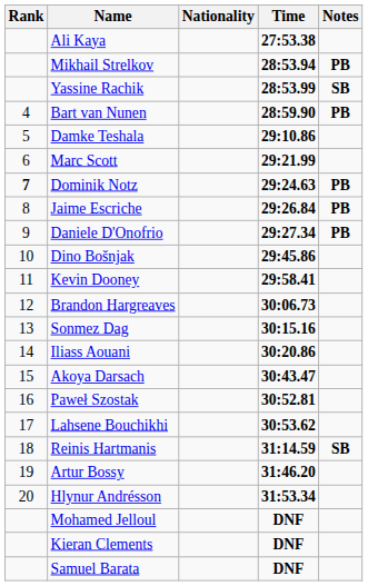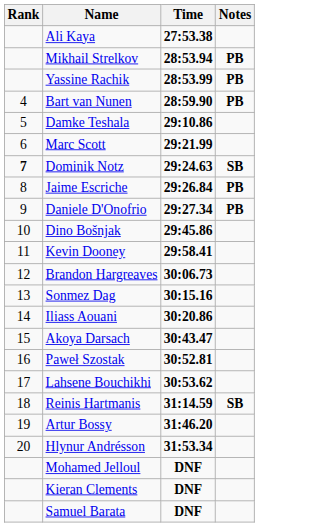 <table class="wikitable sortable" style="text-align:center">
 <tr>
 <th>Rank</th>
 <th>Name</th>
-<th>Nationality</th>
 <th>Time</th>
 <th>Notes</th>
 </tr>
 <tr>
 <td></td>
 <td align=left><a href='#'>Ali Kaya</a></td>
-<td align=left></td>
 <td><strong>27:53.38</strong></td>
 <td></td>
 </tr>
 <tr>
 <td></td>
 <td align=left><a href='#'>Mikhail Strelkov</a></td>
-<td align=left></td>
 <td><strong>28:53.94</strong></td>
 <td><strong>PB</strong></td>
 </tr>
 <tr>
 <td></td>
 <td align=left><a href='#'>Yassine Rachik</a></td>
-<td align=left></td>
 <td><strong>28:53.99</strong></td>
-<td><strong>SB</strong></td>
+<td><strong>PB</strong></td>
 </tr>
 <tr>
 <td>4</td>
 <td align=left><a href='#'>Bart van Nunen</a></td>
-<td align=left></td>
 <td><strong>28:59.90</strong></td>
 <td><strong>PB</strong></td>
 </tr>
 <tr>
 <td>5</td>
 <td align=left><a href='#'>Damke Teshala</a></td>
-<td align=left></td>
 <td><strong>29:10.86</strong></td>
 <td></td>
 </tr>
 <tr>
 <td>6</td>
 <td align=left><a href='#'>Marc Scott</a></td>
-<td align=left></td>
 <td><strong>29:21.99</strong></td>
 <td></td>
 </tr>
 <tr>
 <td><strong>7</strong></td>
 <td align=left><a href='#'>Dominik Notz</a></td>
-<td align=left></td>
 <td><strong>29:24.63</strong></td>
-<td><strong>PB</strong></td>
+<td><strong>SB</strong></td>
 </tr>
 <tr>
 <td>8</td>
 <td align=left><a href='#'>Jaime Escriche</a></td>
-<td align=left></td>
 <td><strong>29:26.84</strong></td>
 <td><strong>PB</strong></td>
 </tr>
 <tr>
 <td>9</td>
 <td align=left><a href='#'>Daniele D'Onofrio</a></td>
-<td align=left></td>
 <td><strong>29:27.34</strong></td>
 <td><strong>PB</strong></td>
 </tr>
 <tr>
 <td>10</td>
 <td align=left><a href='#'>Dino Bošnjak</a></td>
-<td align=left></td>
 <td><strong>29:45.86</strong></td>
 <td></td>
 </tr>
 <tr>
 <td>11</td>
 <td align=left><a href='#'>Kevin Dooney</a></td>
-<td align=left></td>
 <td><strong>29:58.41</strong></td>
 <td></td>
 </tr>
 <tr>
 <td>12</td>
 <td align=left><a href='#'>Brandon Hargreaves</a></td>
-<td align=left></td>
 <td><strong>30:06.73</strong></td>
 <td></td>
 </tr>
 <tr>
 <td>13</td>
 <td align=left><a href='#'>Sonmez Dag</a></td>
-<td align=left></td>
 <td><strong>30:15.16</strong></td>
 <td></td>
 </tr>
 <tr>
 <td>14</td>
 <td align=left><a href='#'>Iliass Aouani</a></td>
-<td align=left></td>
 <td><strong>30:20.86</strong></td>
 <td></td>
 </tr>
 <tr>
 <td>15</td>
 <td align=left><a href='#'>Akoya Darsach</a></td>
-<td align=left></td>
 <td><strong>30:43.47</strong></td>
 <td></td>
 </tr>
 <tr>
 <td>16</td>
 <td align=left><a href='#'>Paweł Szostak</a></td>
-<td align=left></td>
 <td><strong>30:52.81</strong></td>
 <td></td>
 </tr>
 <tr>
 <td>17</td>
 <td align=left><a href='#'>Lahsene Bouchikhi</a></td>
-<td align=left></td>
 <td><strong>30:53.62</strong></td>
 <td></td>
 </tr>
 <tr>
 <td>18</td>
 <td align=left><a href='#'>Reinis Hartmanis</a></td>
-<td align=left></td>
 <td><strong>31:14.59</strong></td>
 <td><strong>SB</strong></td>
 </tr>
 <tr>
 <td>19</td>
 <td align=left><a href='#'>Artur Bossy</a></td>
-<td align=left></td>
 <td><strong>31:46.20</strong></td>
 <td></td>
 </tr>
 <tr>
 <td>20</td>
 <td align=left><a href='#'>Hlynur Andrésson</a></td>
-<td align=left></td>
 <td><strong>31:53.34</strong></td>
 <td></td>
 </tr>
 <tr>
 <td></td>
 <td align=left><a href='#'>Mohamed Jelloul</a></td>
-<td align=left></td>
 <td><strong>DNF</strong></td>
 <td></td>
 </tr>
 <tr>
 <td></td>
 <td align=left><a href='#'>Kieran Clements</a></td>
-<td align=left></td>
 <td><strong>DNF</strong></td>
 <td></td>
 </tr>
 <tr>
 <td></td>
 <td align=left><a href='#'>Samuel Barata</a></td>
-<td align=left></td>
 <td><strong>DNF</strong></td>
 <td></td>
 </tr>
 </table>
